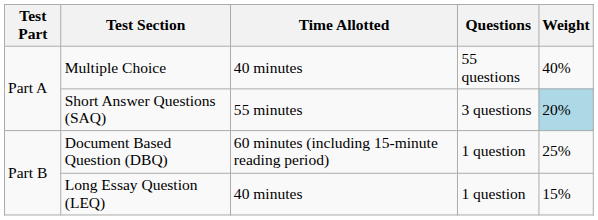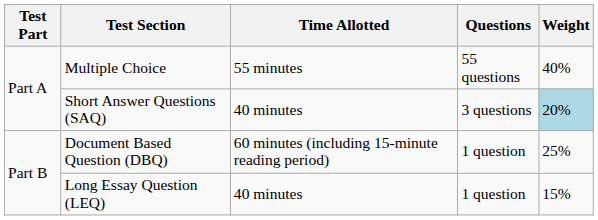 <table class="wikitable">
 <tr>
 <th>Test Part</th>
 <th>Test Section</th>
 <th>Time Allotted</th>
 <th>Questions</th>
 <th>Weight</th>
 </tr>
 <tr>
 <td rowspan="2">Part A</td>
 <td>Multiple Choice</td>
-<td>40 minutes</td>
+<td>55 minutes</td>
 <td>55 questions</td>
 <td>40%</td>
 </tr>
 <tr>
 <td>Short Answer Questions (SAQ)</td>
-<td>55 minutes</td>
+<td>40 minutes</td>
 <td>3 questions</td>
 <td style="background: lightblue;">20%</td>
 </tr>
 <tr>
 <td rowspan="2">Part B</td>
 <td>Document Based Question (DBQ)</td>
 <td>60 minutes (including 15-minute reading period)</td>
 <td>1 question</td>
 <td>25%</td>
 </tr>
 <tr>
 <td>Long Essay Question (LEQ)</td>
 <td>40 minutes</td>
 <td>1 question</td>
 <td>15%</td>
 </tr>
 </table>
